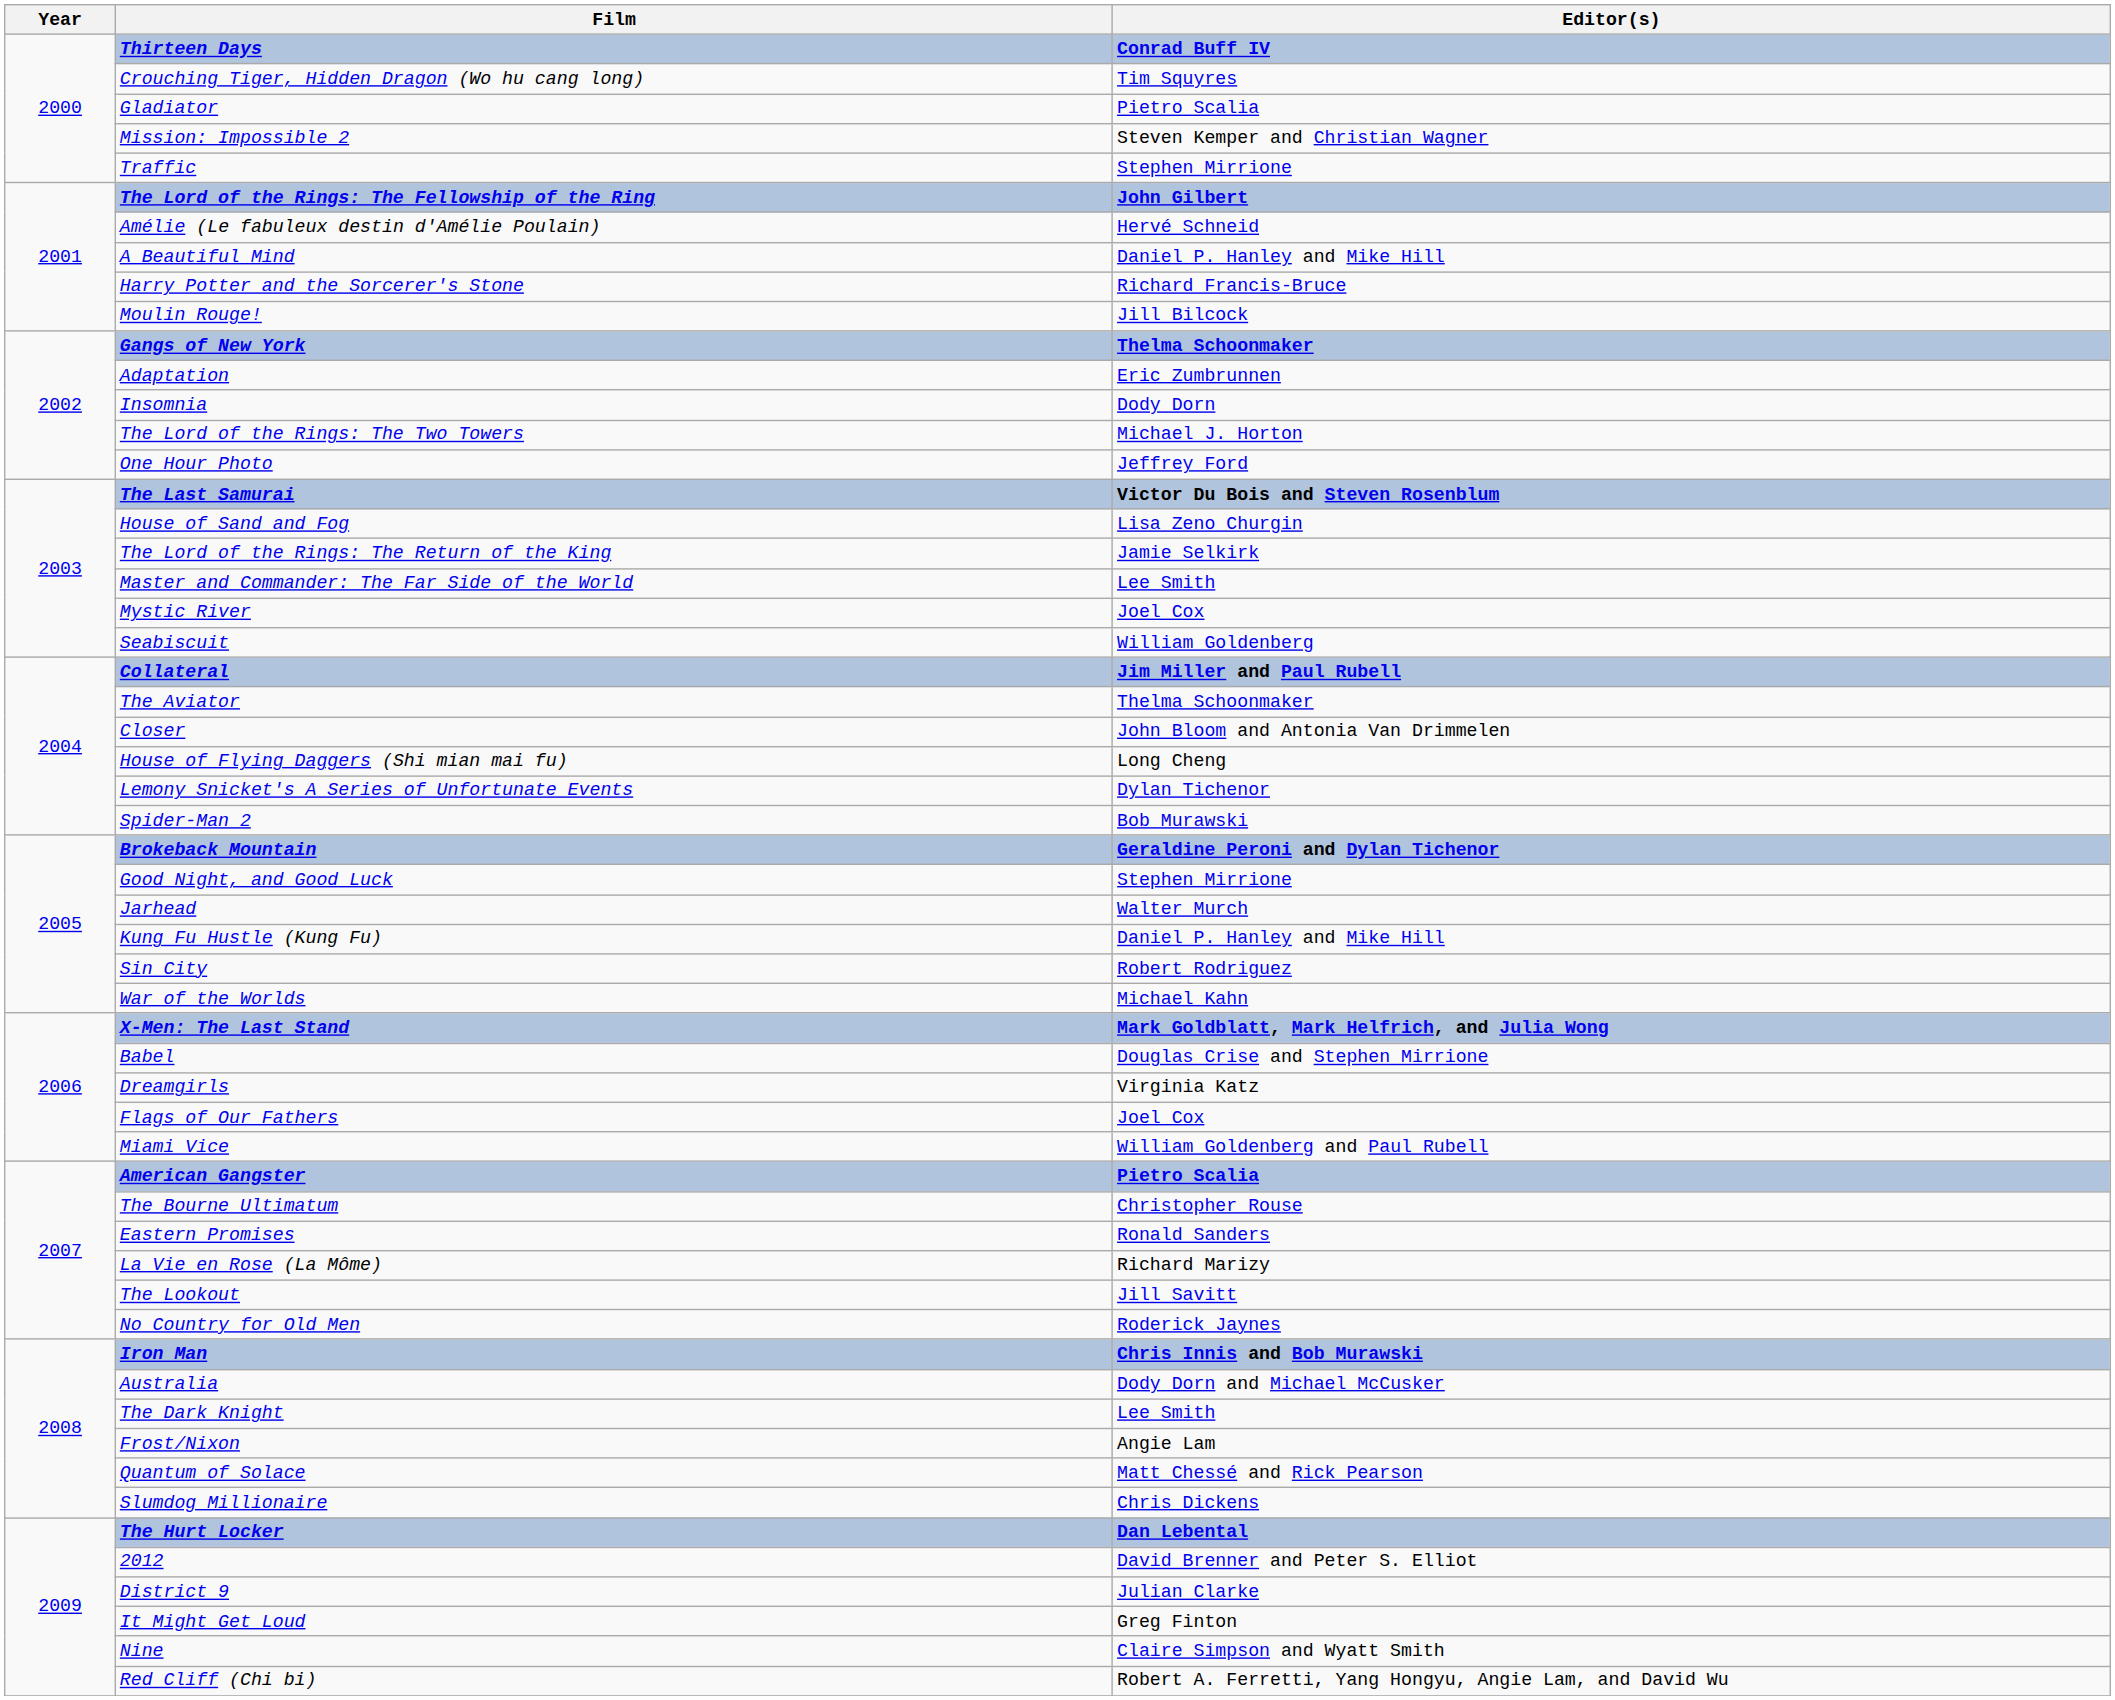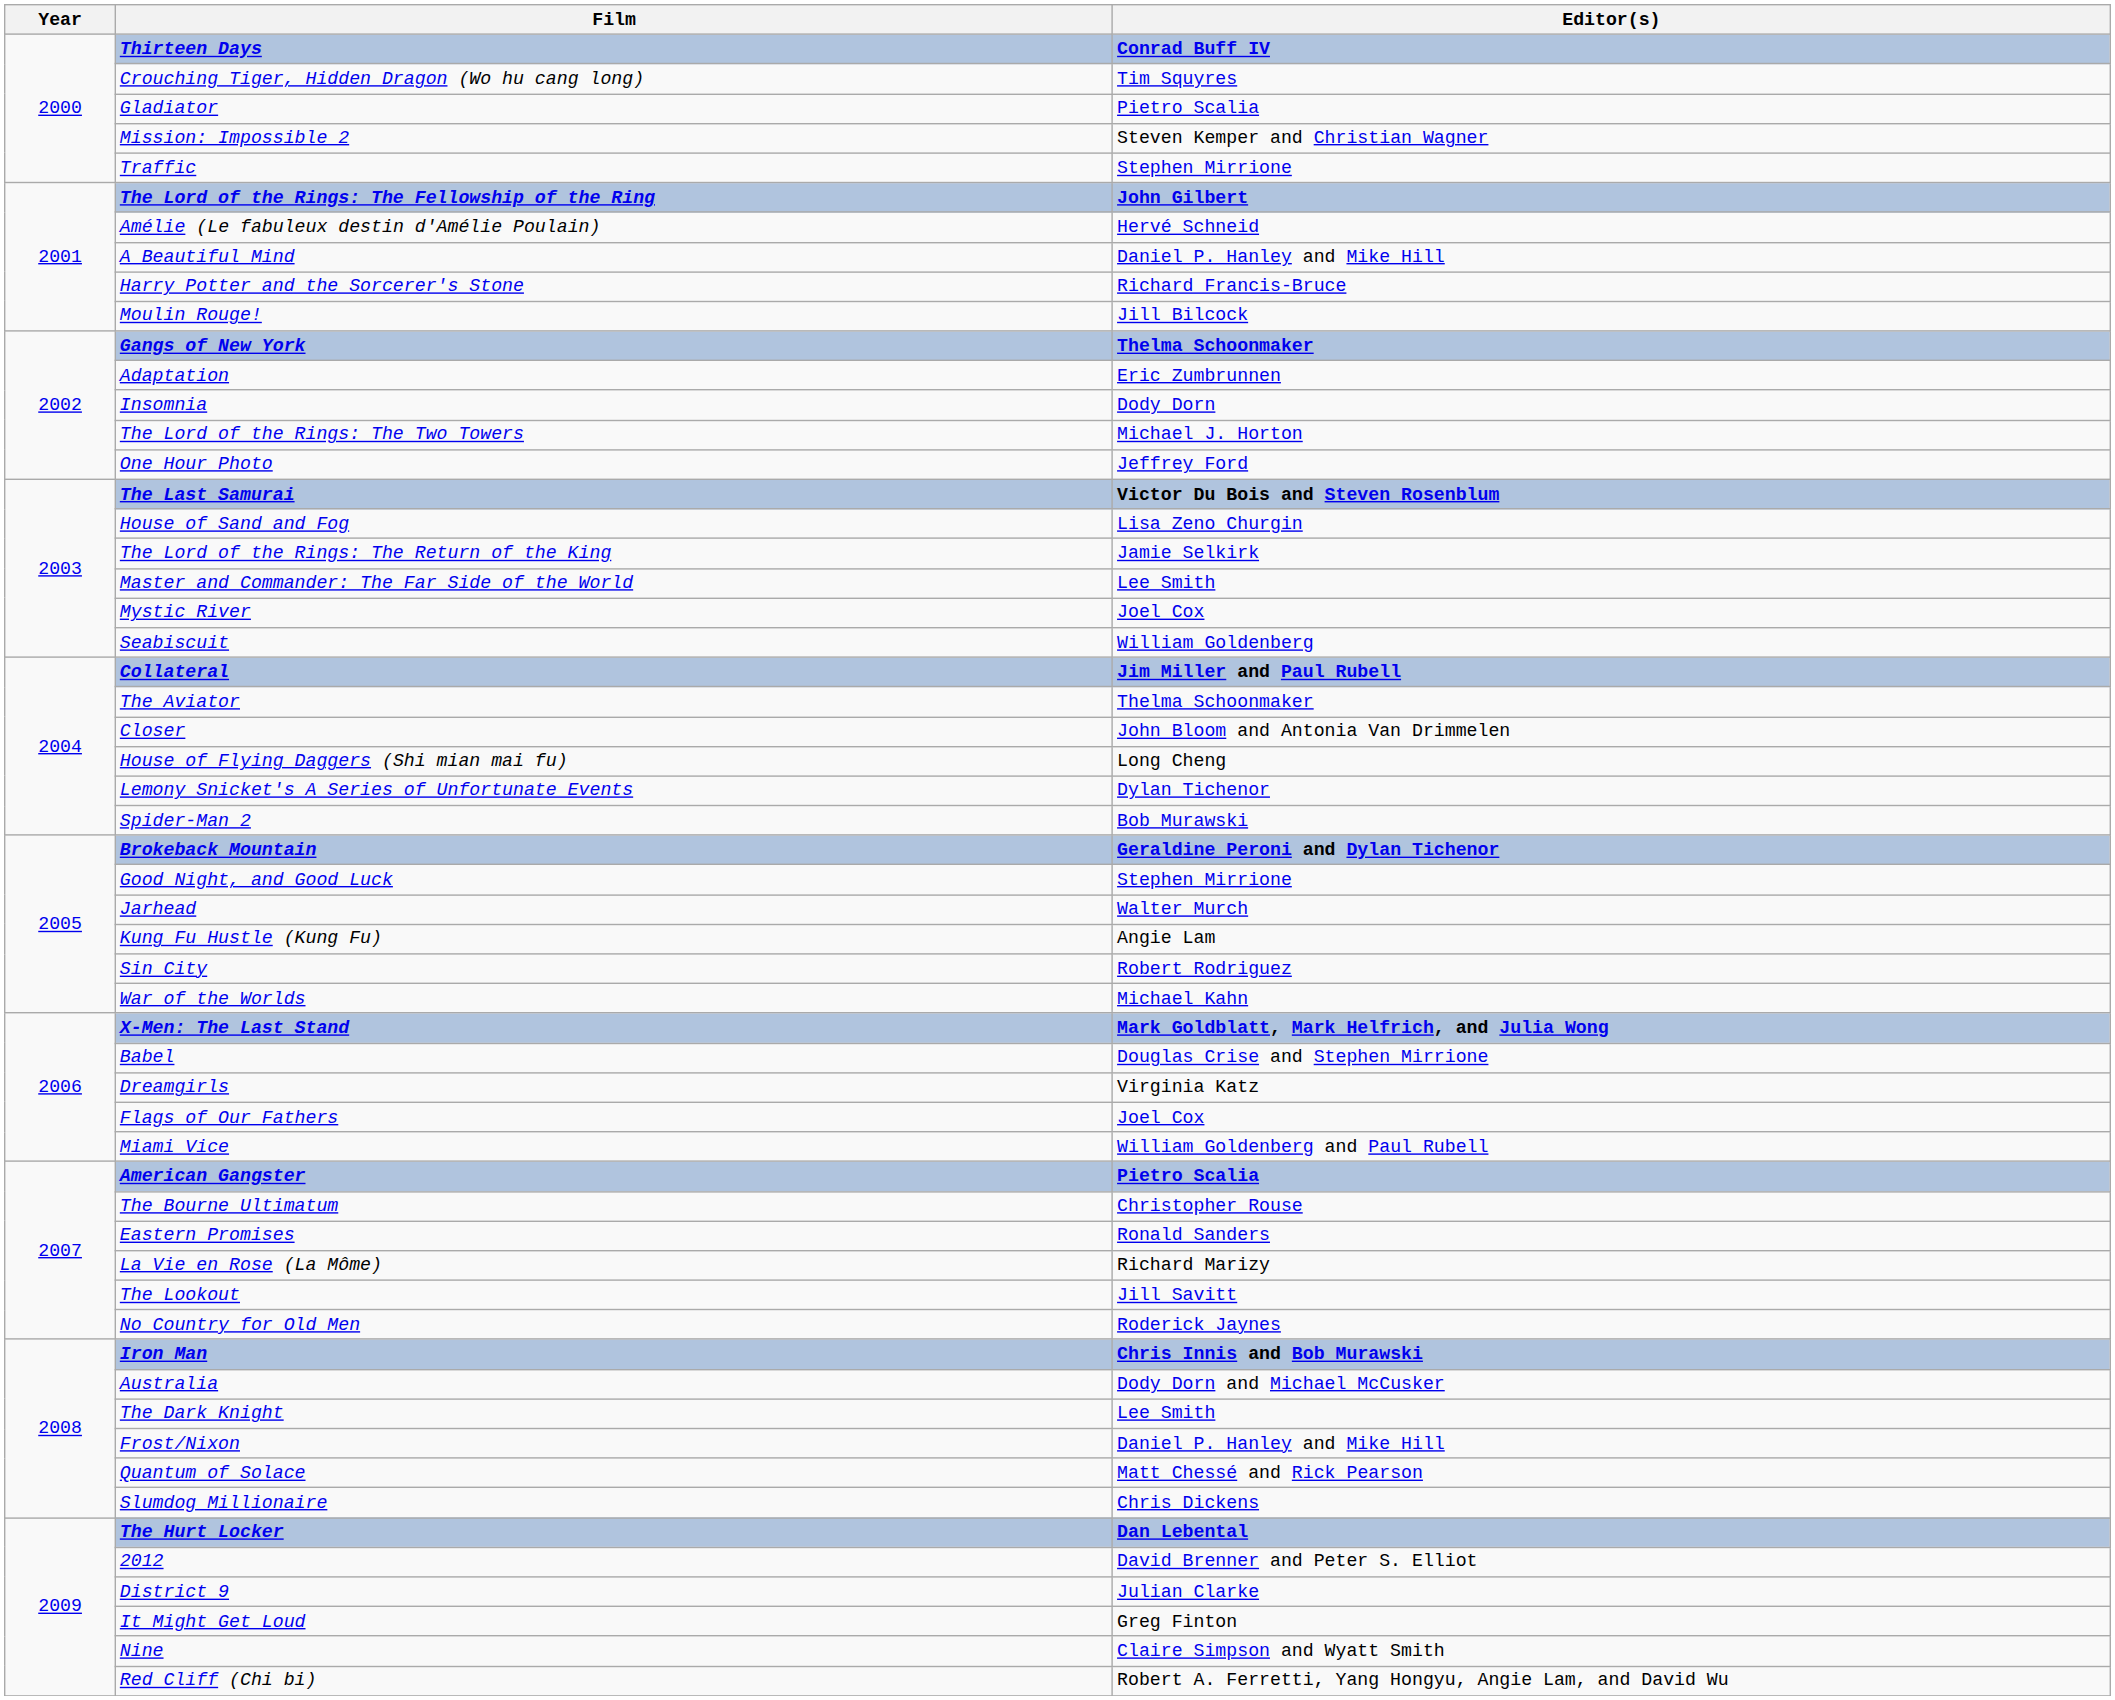 <table class="wikitable" width="95%" cellpadding="5">
 <tr>
 <th width="5%">Year</th>
 <th width="45%">Film</th>
 <th width="45%">Editor(s)</th>
 </tr>
 <tr>
 <td rowspan="5" style="text-align:center;"><a href='#'>2000</a></td>
 <td style="background:#B0C4DE;"><strong><em><a href='#'>Thirteen Days</a></em></strong></td>
 <td style="background:#B0C4DE;"><strong><a href='#'>Conrad Buff IV</a></strong></td>
 </tr>
 <tr>
 <td><em><a href='#'>Crouching Tiger, Hidden Dragon</a> (Wo hu cang long)</em></td>
 <td><a href='#'>Tim Squyres</a></td>
 </tr>
 <tr>
 <td><em><a href='#'>Gladiator</a></em></td>
 <td><a href='#'>Pietro Scalia</a></td>
 </tr>
 <tr>
 <td><em><a href='#'>Mission: Impossible 2</a></em></td>
 <td>Steven Kemper and <a href='#'>Christian Wagner</a></td>
 </tr>
 <tr>
 <td><em><a href='#'>Traffic</a></em></td>
 <td><a href='#'>Stephen Mirrione</a></td>
 </tr>
 <tr>
 <td rowspan="5" style="text-align:center;"><a href='#'>2001</a></td>
 <td style="background:#B0C4DE;"><strong><em><a href='#'>The Lord of the Rings: The Fellowship of the Ring</a></em></strong></td>
 <td style="background:#B0C4DE;"><strong><a href='#'>John Gilbert</a></strong></td>
 </tr>
 <tr>
 <td><em><a href='#'>Amélie</a> (Le fabuleux destin d'Amélie Poulain)</em></td>
 <td><a href='#'>Hervé Schneid</a></td>
 </tr>
 <tr>
 <td><em><a href='#'>A Beautiful Mind</a></em></td>
 <td><a href='#'>Daniel P. Hanley</a> and <a href='#'>Mike Hill</a></td>
 </tr>
 <tr>
 <td><em><a href='#'>Harry Potter and the Sorcerer's Stone</a></em></td>
 <td><a href='#'>Richard Francis-Bruce</a></td>
 </tr>
 <tr>
 <td><em><a href='#'>Moulin Rouge!</a></em></td>
 <td><a href='#'>Jill Bilcock</a></td>
 </tr>
 <tr>
 <td rowspan="5" style="text-align:center;"><a href='#'>2002</a></td>
 <td style="background:#B0C4DE;"><strong><em><a href='#'>Gangs of New York</a></em></strong></td>
 <td style="background:#B0C4DE;"><strong><a href='#'>Thelma Schoonmaker</a></strong></td>
 </tr>
 <tr>
 <td><em><a href='#'>Adaptation</a></em></td>
 <td><a href='#'>Eric Zumbrunnen</a></td>
 </tr>
 <tr>
 <td><em><a href='#'>Insomnia</a></em></td>
 <td><a href='#'>Dody Dorn</a></td>
 </tr>
 <tr>
 <td><em><a href='#'>The Lord of the Rings: The Two Towers</a></em></td>
 <td><a href='#'>Michael J. Horton</a></td>
 </tr>
 <tr>
 <td><em><a href='#'>One Hour Photo</a></em></td>
 <td><a href='#'>Jeffrey Ford</a></td>
 </tr>
 <tr>
 <td rowspan="6" style="text-align:center;"><a href='#'>2003</a></td>
 <td style="background:#B0C4DE;"><strong><em><a href='#'>The Last Samurai</a></em></strong></td>
 <td style="background:#B0C4DE;"><strong>Victor Du Bois and <a href='#'>Steven Rosenblum</a></strong></td>
 </tr>
 <tr>
 <td><em><a href='#'>House of Sand and Fog</a></em></td>
 <td><a href='#'>Lisa Zeno Churgin</a></td>
 </tr>
 <tr>
 <td><em><a href='#'>The Lord of the Rings: The Return of the King</a></em></td>
 <td><a href='#'>Jamie Selkirk</a></td>
 </tr>
 <tr>
 <td><em><a href='#'>Master and Commander: The Far Side of the World</a></em></td>
 <td><a href='#'>Lee Smith</a></td>
 </tr>
 <tr>
 <td><em><a href='#'>Mystic River</a></em></td>
 <td><a href='#'>Joel Cox</a></td>
 </tr>
 <tr>
 <td><em><a href='#'>Seabiscuit</a></em></td>
 <td><a href='#'>William Goldenberg</a></td>
 </tr>
 <tr>
 <td rowspan="6" style="text-align:center;"><a href='#'>2004</a></td>
 <td style="background:#B0C4DE;"><strong><em><a href='#'>Collateral</a></em></strong></td>
 <td style="background:#B0C4DE;"><strong><a href='#'>Jim Miller</a> and <a href='#'>Paul Rubell</a></strong></td>
 </tr>
 <tr>
 <td><em><a href='#'>The Aviator</a></em></td>
 <td><a href='#'>Thelma Schoonmaker</a></td>
 </tr>
 <tr>
 <td><em><a href='#'>Closer</a></em></td>
 <td><a href='#'>John Bloom</a> and Antonia Van Drimmelen</td>
 </tr>
 <tr>
 <td><em><a href='#'>House of Flying Daggers</a> (Shi mian mai fu)</em></td>
 <td>Long Cheng</td>
 </tr>
 <tr>
 <td><em><a href='#'>Lemony Snicket's A Series of Unfortunate Events</a></em></td>
 <td><a href='#'>Dylan Tichenor</a></td>
 </tr>
 <tr>
 <td><em><a href='#'>Spider-Man 2</a></em></td>
 <td><a href='#'>Bob Murawski</a></td>
 </tr>
 <tr>
 <td rowspan="6" style="text-align:center;"><a href='#'>2005</a></td>
 <td style="background:#B0C4DE;"><strong><em><a href='#'>Brokeback Mountain</a></em></strong></td>
 <td style="background:#B0C4DE;"><strong><a href='#'>Geraldine Peroni</a> and <a href='#'>Dylan Tichenor</a></strong></td>
 </tr>
 <tr>
 <td><em><a href='#'>Good Night, and Good Luck</a></em></td>
 <td><a href='#'>Stephen Mirrione</a></td>
 </tr>
 <tr>
 <td><em><a href='#'>Jarhead</a></em></td>
 <td><a href='#'>Walter Murch</a></td>
 </tr>
 <tr>
 <td><em><a href='#'>Kung Fu Hustle</a> (Kung Fu)</em></td>
-<td><a href='#'>Daniel P. Hanley</a> and <a href='#'>Mike Hill</a></td>
+<td>Angie Lam</td>
 </tr>
 <tr>
 <td><em><a href='#'>Sin City</a></em></td>
 <td><a href='#'>Robert Rodriguez</a></td>
 </tr>
 <tr>
 <td><em><a href='#'>War of the Worlds</a></em></td>
 <td><a href='#'>Michael Kahn</a></td>
 </tr>
 <tr>
 <td rowspan="5" style="text-align:center;"><a href='#'>2006</a></td>
 <td style="background:#B0C4DE;"><strong><em><a href='#'>X-Men: The Last Stand</a></em></strong></td>
 <td style="background:#B0C4DE;"><strong><a href='#'>Mark Goldblatt</a>, <a href='#'>Mark Helfrich</a>, and <a href='#'>Julia Wong</a></strong></td>
 </tr>
 <tr>
 <td><em><a href='#'>Babel</a></em></td>
 <td><a href='#'>Douglas Crise</a> and <a href='#'>Stephen Mirrione</a></td>
 </tr>
 <tr>
 <td><em><a href='#'>Dreamgirls</a></em></td>
 <td>Virginia Katz</td>
 </tr>
 <tr>
 <td><em><a href='#'>Flags of Our Fathers</a></em></td>
 <td><a href='#'>Joel Cox</a></td>
 </tr>
 <tr>
 <td><em><a href='#'>Miami Vice</a></em></td>
 <td><a href='#'>William Goldenberg</a> and <a href='#'>Paul Rubell</a></td>
 </tr>
 <tr>
 <td rowspan="6" style="text-align:center;"><a href='#'>2007</a></td>
 <td style="background:#B0C4DE;"><strong><em><a href='#'>American Gangster</a></em></strong></td>
 <td style="background:#B0C4DE;"><strong><a href='#'>Pietro Scalia</a></strong></td>
 </tr>
 <tr>
 <td><em><a href='#'>The Bourne Ultimatum</a></em></td>
 <td><a href='#'>Christopher Rouse</a></td>
 </tr>
 <tr>
 <td><em><a href='#'>Eastern Promises</a></em></td>
 <td><a href='#'>Ronald Sanders</a></td>
 </tr>
 <tr>
 <td><em><a href='#'>La Vie en Rose</a> (La Môme)</em></td>
 <td>Richard Marizy</td>
 </tr>
 <tr>
 <td><em><a href='#'>The Lookout</a></em></td>
 <td><a href='#'>Jill Savitt</a></td>
 </tr>
 <tr>
 <td><em><a href='#'>No Country for Old Men</a></em></td>
 <td><a href='#'>Roderick Jaynes</a></td>
 </tr>
 <tr>
 <td rowspan="6" style="text-align:center;"><a href='#'>2008</a></td>
 <td style="background:#B0C4DE;"><strong><em><a href='#'>Iron Man</a></em></strong></td>
 <td style="background:#B0C4DE;"><strong><a href='#'>Chris Innis</a> and <a href='#'>Bob Murawski</a></strong></td>
 </tr>
 <tr>
 <td><em><a href='#'>Australia</a></em></td>
 <td><a href='#'>Dody Dorn</a> and <a href='#'>Michael McCusker</a></td>
 </tr>
 <tr>
 <td><em><a href='#'>The Dark Knight</a></em></td>
 <td><a href='#'>Lee Smith</a></td>
 </tr>
 <tr>
 <td><em><a href='#'>Frost/Nixon</a></em></td>
-<td>Angie Lam</td>
+<td><a href='#'>Daniel P. Hanley</a> and <a href='#'>Mike Hill</a></td>
 </tr>
 <tr>
 <td><em><a href='#'>Quantum of Solace</a></em></td>
 <td><a href='#'>Matt Chessé</a> and <a href='#'>Rick Pearson</a></td>
 </tr>
 <tr>
 <td><em><a href='#'>Slumdog Millionaire</a></em></td>
 <td><a href='#'>Chris Dickens</a></td>
 </tr>
 <tr>
 <td rowspan="6" style="text-align:center;"><a href='#'>2009</a></td>
 <td style="background:#B0C4DE;"><strong><em><a href='#'>The Hurt Locker</a></em></strong></td>
 <td style="background:#B0C4DE;"><strong><a href='#'>Dan Lebental</a></strong></td>
 </tr>
 <tr>
 <td><em><a href='#'>2012</a></em></td>
 <td><a href='#'>David Brenner</a> and Peter S. Elliot</td>
 </tr>
 <tr>
 <td><em><a href='#'>District 9</a></em></td>
 <td><a href='#'>Julian Clarke</a></td>
 </tr>
 <tr>
 <td><em><a href='#'>It Might Get Loud</a></em></td>
 <td>Greg Finton</td>
 </tr>
 <tr>
 <td><em><a href='#'>Nine</a></em></td>
 <td><a href='#'>Claire Simpson</a> and Wyatt Smith</td>
 </tr>
 <tr>
 <td><em><a href='#'>Red Cliff</a> (Chi bi)</em></td>
 <td>Robert A. Ferretti, Yang Hongyu, Angie Lam, and David Wu</td>
 </tr>
 </table>
